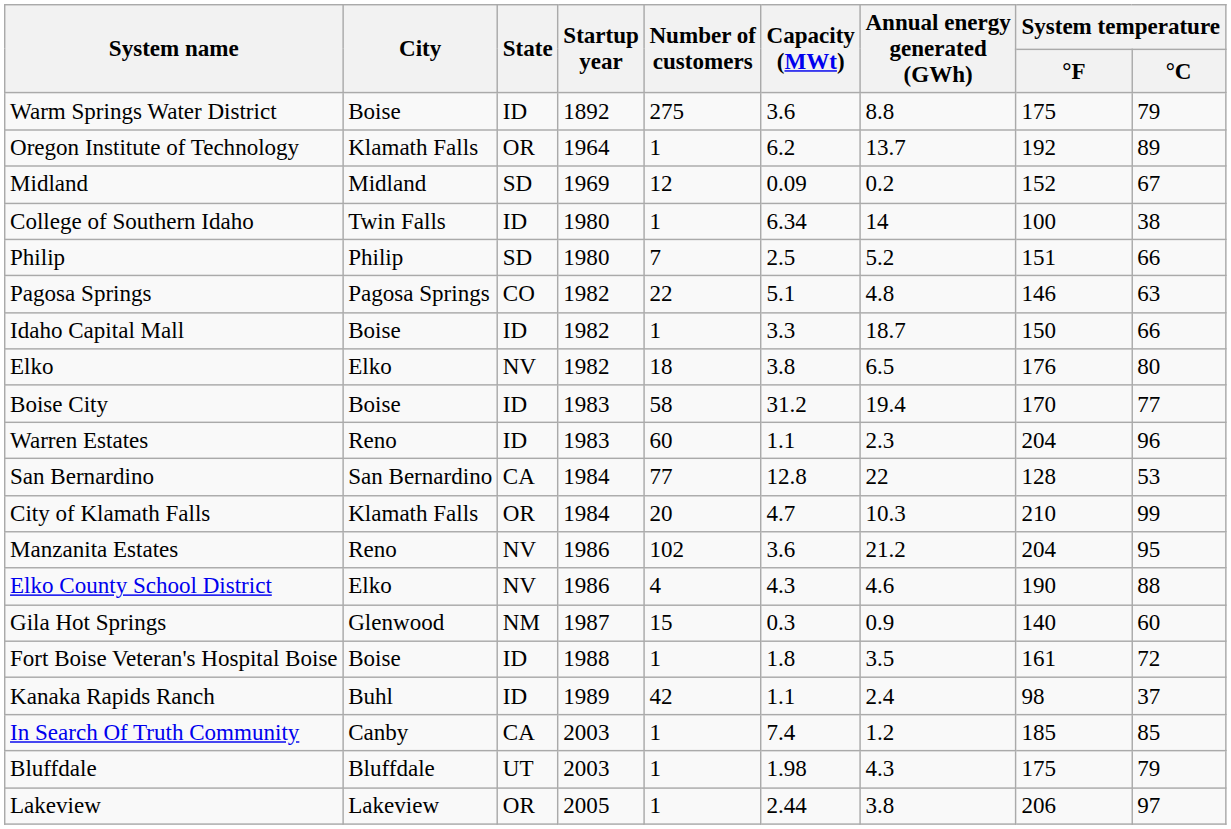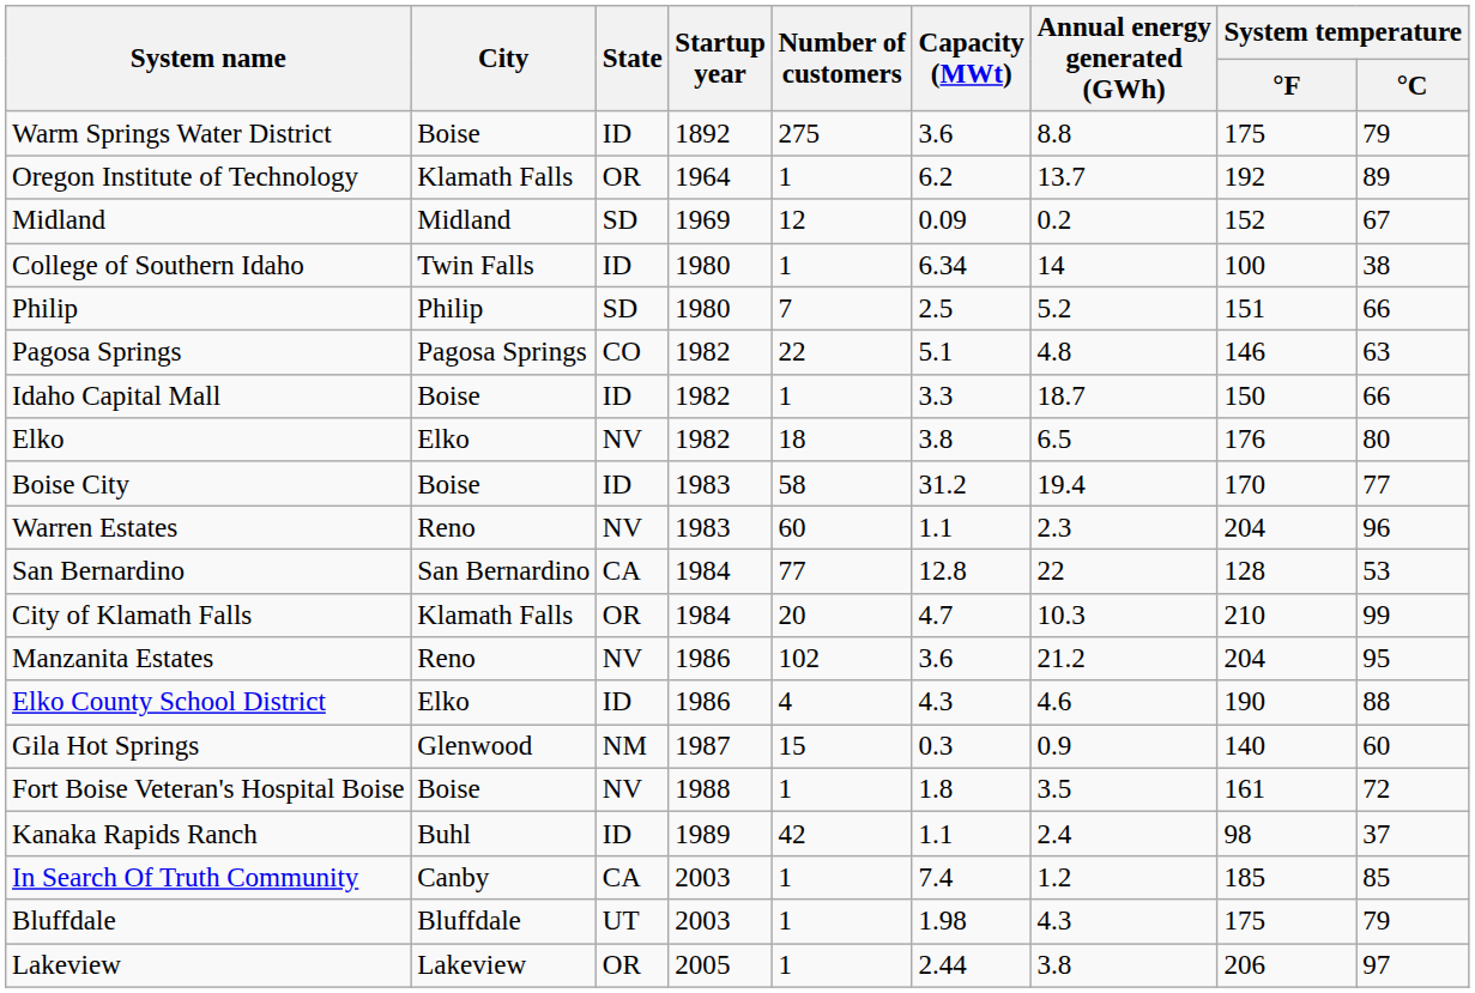 <table class="wikitable sortable">
 <tr>
 <th rowspan=2>System name</th>
 <th rowspan=2>City</th>
 <th rowspan=2>State</th>
 <th rowspan=2>Startup<br>year</th>
 <th rowspan=2>Number of<br>customers</th>
 <th rowspan=2>Capacity<br>(<a href='#'>MWt</a>)</th>
 <th rowspan=2>Annual energy<br>generated<br>(GWh)</th>
 <th colspan=2>System temperature</th>
 </tr>
 <tr>
 <th>°F</th>
 <th>°C</th>
 </tr>
 <tr>
 <td>Warm Springs Water District</td>
 <td>Boise</td>
 <td>ID</td>
 <td>1892</td>
 <td>275</td>
 <td>3.6</td>
 <td>8.8</td>
 <td>175</td>
 <td>79</td>
 </tr>
 <tr>
 <td>Oregon Institute of Technology</td>
 <td>Klamath Falls</td>
 <td>OR</td>
 <td>1964</td>
 <td>1</td>
 <td>6.2</td>
 <td>13.7</td>
 <td>192</td>
 <td>89</td>
 </tr>
 <tr>
 <td>Midland</td>
 <td>Midland</td>
 <td>SD</td>
 <td>1969</td>
 <td>12</td>
 <td>0.09</td>
 <td>0.2</td>
 <td>152</td>
 <td>67</td>
 </tr>
 <tr>
 <td>College of Southern Idaho</td>
 <td>Twin Falls</td>
 <td>ID</td>
 <td>1980</td>
 <td>1</td>
 <td>6.34</td>
 <td>14</td>
 <td>100</td>
 <td>38</td>
 </tr>
 <tr>
 <td>Philip</td>
 <td>Philip</td>
 <td>SD</td>
 <td>1980</td>
 <td>7</td>
 <td>2.5</td>
 <td>5.2</td>
 <td>151</td>
 <td>66</td>
 </tr>
 <tr>
 <td>Pagosa Springs</td>
 <td>Pagosa Springs</td>
 <td>CO</td>
 <td>1982</td>
 <td>22</td>
 <td>5.1</td>
 <td>4.8</td>
 <td>146</td>
 <td>63</td>
 </tr>
 <tr>
 <td>Idaho Capital Mall</td>
 <td>Boise</td>
 <td>ID</td>
 <td>1982</td>
 <td>1</td>
 <td>3.3</td>
 <td>18.7</td>
 <td>150</td>
 <td>66</td>
 </tr>
 <tr>
 <td>Elko</td>
 <td>Elko</td>
 <td>NV</td>
 <td>1982</td>
 <td>18</td>
 <td>3.8</td>
 <td>6.5</td>
 <td>176</td>
 <td>80</td>
 </tr>
 <tr>
 <td>Boise City</td>
 <td>Boise</td>
 <td>ID</td>
 <td>1983</td>
 <td>58</td>
 <td>31.2</td>
 <td>19.4</td>
 <td>170</td>
 <td>77</td>
 </tr>
 <tr>
 <td>Warren Estates</td>
 <td>Reno</td>
-<td>ID</td>
+<td>NV</td>
 <td>1983</td>
 <td>60</td>
 <td>1.1</td>
 <td>2.3</td>
 <td>204</td>
 <td>96</td>
 </tr>
 <tr>
 <td>San Bernardino</td>
 <td>San Bernardino</td>
 <td>CA</td>
 <td>1984</td>
 <td>77</td>
 <td>12.8</td>
 <td>22</td>
 <td>128</td>
 <td>53</td>
 </tr>
 <tr>
 <td>City of Klamath Falls</td>
 <td>Klamath Falls</td>
 <td>OR</td>
 <td>1984</td>
 <td>20</td>
 <td>4.7</td>
 <td>10.3</td>
 <td>210</td>
 <td>99</td>
 </tr>
 <tr>
 <td>Manzanita Estates</td>
 <td>Reno</td>
 <td>NV</td>
 <td>1986</td>
 <td>102</td>
 <td>3.6</td>
 <td>21.2</td>
 <td>204</td>
 <td>95</td>
 </tr>
 <tr>
 <td><a href='#'>Elko County School District</a></td>
 <td>Elko</td>
-<td>NV</td>
+<td>ID</td>
 <td>1986</td>
 <td>4</td>
 <td>4.3</td>
 <td>4.6</td>
 <td>190</td>
 <td>88</td>
 </tr>
 <tr>
 <td>Gila Hot Springs</td>
 <td>Glenwood</td>
 <td>NM</td>
 <td>1987</td>
 <td>15</td>
 <td>0.3</td>
 <td>0.9</td>
 <td>140</td>
 <td>60</td>
 </tr>
 <tr>
 <td>Fort Boise Veteran's Hospital	Boise</td>
 <td>Boise</td>
-<td>ID</td>
+<td>NV</td>
 <td>1988</td>
 <td>1</td>
 <td>1.8</td>
 <td>3.5</td>
 <td>161</td>
 <td>72</td>
 </tr>
 <tr>
 <td>Kanaka Rapids Ranch</td>
 <td>Buhl</td>
 <td>ID</td>
 <td>1989</td>
 <td>42</td>
 <td>1.1</td>
 <td>2.4</td>
 <td>98</td>
 <td>37</td>
 </tr>
 <tr>
 <td><a href='#'>In Search Of Truth Community</a></td>
 <td>Canby</td>
 <td>CA</td>
 <td>2003</td>
 <td>1</td>
 <td>7.4</td>
 <td>1.2</td>
 <td>185</td>
 <td>85</td>
 </tr>
 <tr>
 <td>Bluffdale</td>
 <td>Bluffdale</td>
 <td>UT</td>
 <td>2003</td>
 <td>1</td>
 <td>1.98</td>
 <td>4.3</td>
 <td>175</td>
 <td>79</td>
 </tr>
 <tr>
 <td>Lakeview</td>
 <td>Lakeview</td>
 <td>OR</td>
 <td>2005</td>
 <td>1</td>
 <td>2.44</td>
 <td>3.8</td>
 <td>206</td>
 <td>97</td>
 </tr>
 </table>
